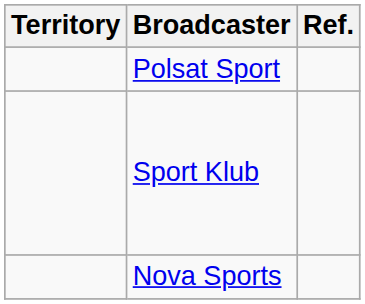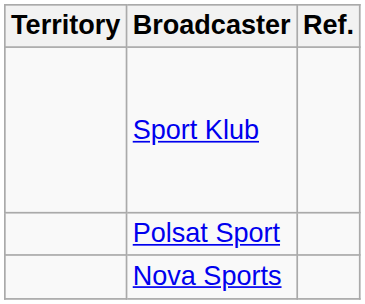 <table class="wikitable">
 <tr>
 <th>Territory</th>
 <th>Broadcaster</th>
 <th>Ref.</th>
-</tr>
-<tr>
-<td></td>
-<td><a href='#'>Polsat Sport</a></td>
-<td></td>
 </tr>
 <tr>
 <td><br><br><br><br><br></td>
 <td><a href='#'>Sport Klub</a></td>
 <td></td>
 </tr>
 <tr>
 <td></td>
+<td><a href='#'>Polsat Sport</a></td>
+<td></td>
+</tr>
+<tr>
+<td></td>
 <td><a href='#'>Nova Sports</a></td>
 </tr>
 </table>
